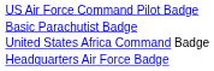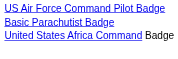 <table>
 <tr>
 <td></td>
 <td><a href='#'>US Air Force Command Pilot Badge</a></td>
 </tr>
 <tr>
 <td></td>
 <td><a href='#'>Basic Parachutist Badge</a></td>
 </tr>
 <tr>
 <td></td>
 <td><a href='#'>United States Africa Command</a> Badge</td>
 </tr>
-<tr>
-<td></td>
-<td><a href='#'>Headquarters Air Force Badge</a></td>
-</tr>
 </table>
